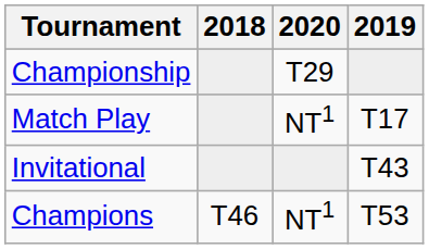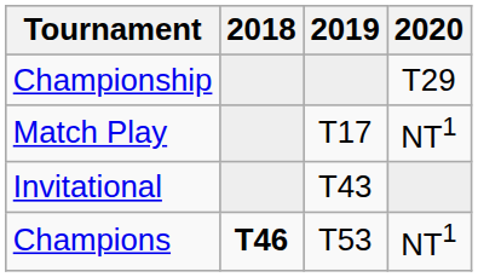 <table class="wikitable" style="text-align:center;">
 <tr>
 <th>Tournament</th>
 <th>2018</th>
+<th>2019</th>
 <th>2020</th>
-<th>2019</th>
 </tr>
 <tr>
 <td align="left"><a href='#'>Championship</a></td>
 <td style="background:#eeeeee;"></td>
+<td style="background:#eeeeee;"></td>
 <td>T29</td>
-<td style="background:#eeeeee;"></td>
 </tr>
 <tr>
 <td align="left"><a href='#'>Match Play</a></td>
 <td style="background:#eeeeee;"></td>
+<td>T17</td>
 <td>NT<sup>1</sup></td>
-<td>T17</td>
 </tr>
 <tr>
 <td align="left"><a href='#'>Invitational</a></td>
 <td style="background:#eeeeee;"></td>
+<td>T43</td>
 <td style="background:#eeeeee;"></td>
-<td>T43</td>
 </tr>
 <tr>
 <td align="left"><a href='#'>Champions</a></td>
-<td>T46</td>
+<td><strong>T46</strong></td>
+<td>T53</td>
 <td>NT<sup>1</sup></td>
-<td>T53</td>
 </tr>
 </table>
